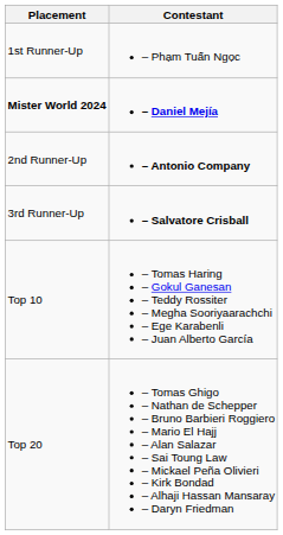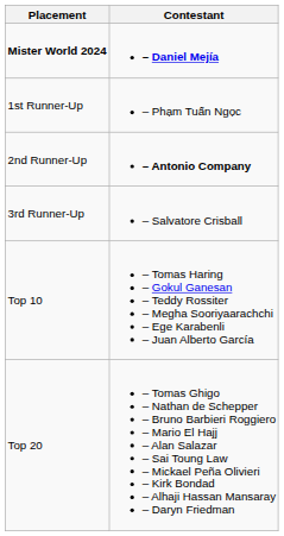 <table class="wikitable sortable" style="font-size: 95%;">
 <tr>
 <th>Placement</th>
 <th>Contestant</th>
 </tr>
 <tr>
+<td><strong>Mister World 2024</strong></td>
+<td><br><ul><li><strong> – <a href='#'>Daniel Mejía</a></strong></li></ul></td>
+</tr>
+<tr>
 <td>1st Runner-Up</td>
 <td><br><ul><li> – Phạm Tuấn Ngọc</li></ul></td>
-</tr>
-<tr>
-<td><strong>Mister World 2024</strong></td>
-<td><br><ul><li><strong> – <a href='#'>Daniel Mejía</a></strong></li></ul></td>
 </tr>
 <tr>
 <td>2nd Runner-Up</td>
 <td><strong><br><ul><li> – Antonio Company</li></ul></strong></td>
 </tr>
 <tr>
 <td>3rd Runner-Up</td>
-<td><strong><br><ul><li> – Salvatore Crisball</li></ul></strong></td>
+<td><br><ul><li> – Salvatore Crisball</li></ul></td>
 </tr>
 <tr>
 <td>Top 10</td>
 <td><br><ul><li> – Tomas Haring</li><li> – <a href='#'>Gokul Ganesan</a></li><li> – Teddy Rossiter</li><li> – Megha Sooriyaarachchi</li><li> – Ege Karabenli</li><li> – Juan Alberto García</li></ul></td>
 </tr>
 <tr>
 <td>Top 20</td>
 <td><br><ul><li> – Tomas Ghigo</li><li> – Nathan de Schepper</li><li> – Bruno Barbieri Roggiero</li><li> – Mario El Hajj</li><li> – Alan Salazar</li><li> – Sai Toung Law</li><li> – Mickael Peña Olivieri</li><li> – Kirk Bondad</li><li> – Alhaji Hassan Mansaray</li><li> – Daryn Friedman</li></ul></td>
 </tr>
 </table>
